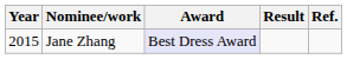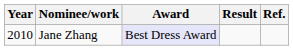 <table class="wikitable">
 <tr>
 <th>Year</th>
 <th>Nominee/work</th>
 <th>Award</th>
 <th><strong>Result</strong></th>
 <th>Ref.</th>
 </tr>
 <tr>
-<td>2015</td>
+<td>2010</td>
 <td>Jane Zhang</td>
 <td style="background: lavender;">Best Dress Award</td>
 <td></td>
 <td></td>
 </tr>
 </table>
